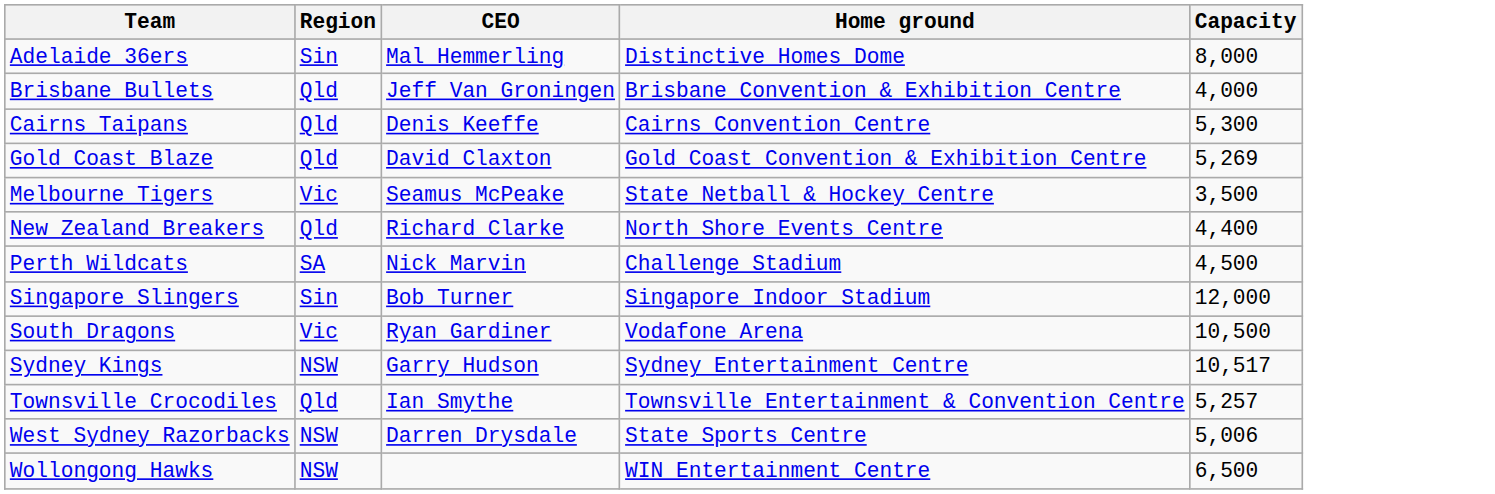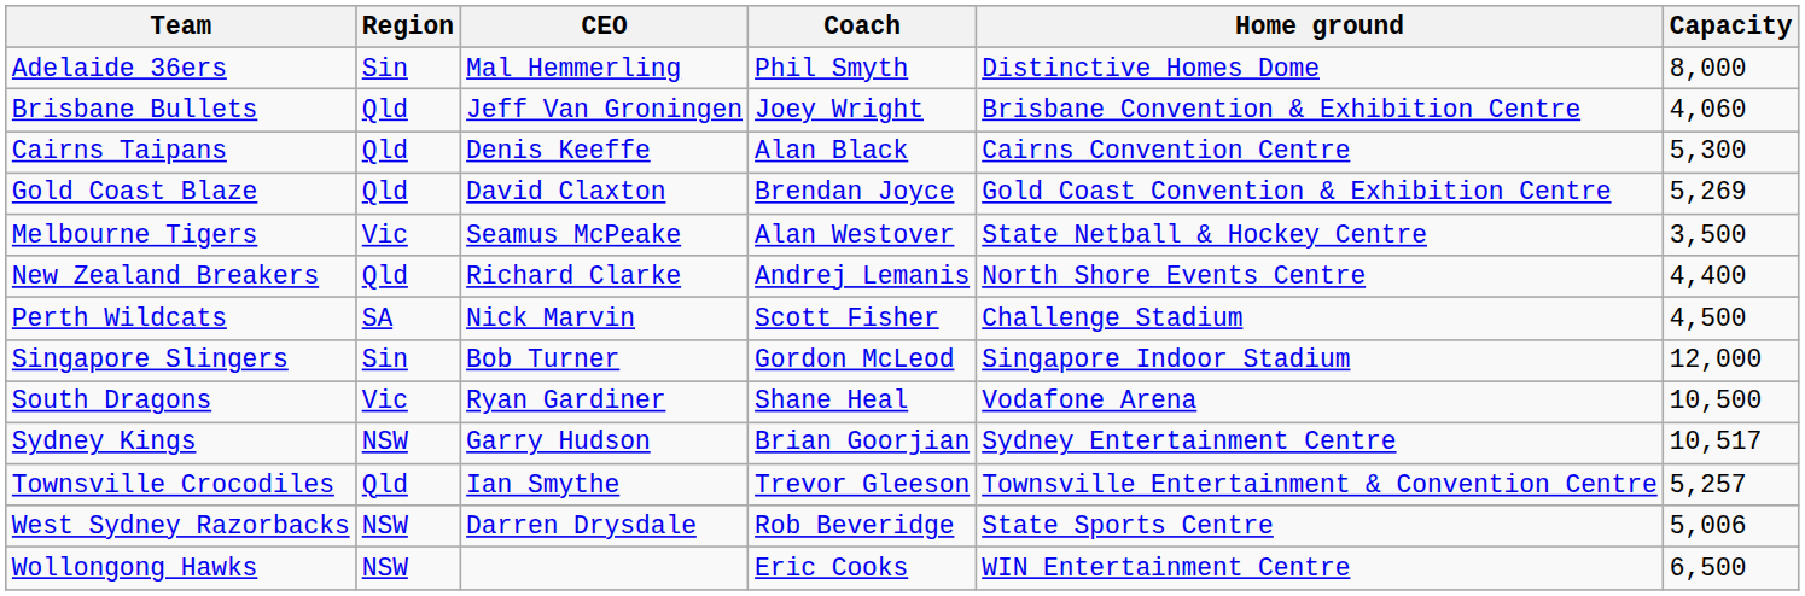 <table align="center" class="wikitable">
 <tr>
 <th>Team</th>
 <th>Region</th>
 <th>CEO</th>
+<th>Coach</th>
 <th>Home ground</th>
 <th>Capacity</th>
 </tr>
 <tr>
 <td><a href='#'>Adelaide 36ers</a></td>
 <td><a href='#'>Sin</a></td>
 <td><a href='#'>Mal Hemmerling</a></td>
+<td><a href='#'>Phil Smyth</a></td>
 <td><a href='#'>Distinctive Homes Dome</a></td>
 <td>8,000</td>
 </tr>
 <tr>
 <td><a href='#'>Brisbane Bullets</a></td>
 <td><a href='#'>Qld</a></td>
 <td><a href='#'>Jeff Van Groningen</a></td>
+<td><a href='#'>Joey Wright</a></td>
 <td><a href='#'>Brisbane Convention & Exhibition Centre</a></td>
-<td>4,000</td>
+<td>4,060</td>
 </tr>
 <tr>
 <td><a href='#'>Cairns Taipans</a></td>
 <td><a href='#'>Qld</a></td>
 <td><a href='#'>Denis Keeffe</a></td>
+<td><a href='#'>Alan Black</a></td>
 <td><a href='#'>Cairns Convention Centre</a></td>
 <td>5,300</td>
 </tr>
 <tr>
 <td><a href='#'>Gold Coast Blaze</a></td>
 <td><a href='#'>Qld</a></td>
 <td><a href='#'>David Claxton</a></td>
+<td><a href='#'>Brendan Joyce</a></td>
 <td><a href='#'>Gold Coast Convention & Exhibition Centre</a></td>
 <td>5,269</td>
 </tr>
 <tr>
 <td><a href='#'>Melbourne Tigers</a></td>
 <td><a href='#'>Vic</a></td>
 <td><a href='#'>Seamus McPeake</a></td>
+<td><a href='#'>Alan Westover</a></td>
 <td><a href='#'>State Netball & Hockey Centre</a></td>
 <td>3,500</td>
 </tr>
 <tr>
 <td><a href='#'>New Zealand Breakers</a></td>
 <td><a href='#'>Qld</a></td>
 <td><a href='#'>Richard Clarke</a></td>
+<td><a href='#'>Andrej Lemanis</a></td>
 <td><a href='#'>North Shore Events Centre</a></td>
 <td>4,400</td>
 </tr>
 <tr>
 <td><a href='#'>Perth Wildcats</a></td>
 <td><a href='#'>SA</a></td>
 <td><a href='#'>Nick Marvin</a></td>
+<td><a href='#'>Scott Fisher</a></td>
 <td><a href='#'>Challenge Stadium</a></td>
 <td>4,500</td>
 </tr>
 <tr>
 <td><a href='#'>Singapore Slingers</a></td>
 <td><a href='#'>Sin</a></td>
 <td><a href='#'>Bob Turner</a></td>
+<td><a href='#'>Gordon McLeod</a></td>
 <td><a href='#'>Singapore Indoor Stadium</a></td>
 <td>12,000</td>
 </tr>
 <tr>
 <td><a href='#'>South Dragons</a></td>
 <td><a href='#'>Vic</a></td>
 <td><a href='#'>Ryan Gardiner</a></td>
+<td><a href='#'>Shane Heal</a></td>
 <td><a href='#'>Vodafone Arena</a></td>
 <td>10,500</td>
 </tr>
 <tr>
 <td><a href='#'>Sydney Kings</a></td>
 <td><a href='#'>NSW</a></td>
 <td><a href='#'>Garry Hudson</a></td>
+<td><a href='#'>Brian Goorjian</a></td>
 <td><a href='#'>Sydney Entertainment Centre</a></td>
 <td>10,517</td>
 </tr>
 <tr>
 <td><a href='#'>Townsville Crocodiles</a></td>
 <td><a href='#'>Qld</a></td>
 <td><a href='#'>Ian Smythe</a></td>
+<td><a href='#'>Trevor Gleeson</a></td>
 <td><a href='#'>Townsville Entertainment & Convention Centre</a></td>
 <td>5,257</td>
 </tr>
 <tr>
 <td><a href='#'>West Sydney Razorbacks</a></td>
 <td><a href='#'>NSW</a></td>
 <td><a href='#'>Darren Drysdale</a></td>
+<td><a href='#'>Rob Beveridge</a></td>
 <td><a href='#'>State Sports Centre</a></td>
 <td>5,006</td>
 </tr>
 <tr>
 <td><a href='#'>Wollongong Hawks</a></td>
 <td><a href='#'>NSW</a></td>
 <td></td>
+<td><a href='#'>Eric Cooks</a></td>
 <td><a href='#'>WIN Entertainment Centre</a></td>
 <td>6,500</td>
 </tr>
 </table>
